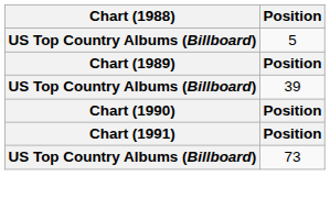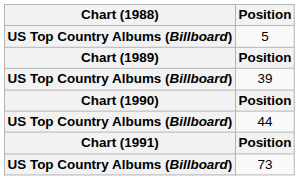 <table class="wikitable plainrowheaders" style="text-align:center">
 <tr>
 <th scope="col">Chart (1988)</th>
 <th scope="col">Position</th>
 </tr>
 <tr>
 <th scope="row">US Top Country Albums (<em>Billboard</em>)</th>
 <td>5</td>
 </tr>
 <tr>
 <th scope="col">Chart (1989)</th>
 <th scope="col">Position</th>
 </tr>
 <tr>
 <th scope="row">US Top Country Albums (<em>Billboard</em>)</th>
 <td>39</td>
 </tr>
 <tr>
 <th scope="col">Chart (1990)</th>
 <th scope="col">Position</th>
 </tr>
 <tr>
+<th scope="row">US Top Country Albums (<em>Billboard</em>)</th>
+<td>44</td>
+</tr>
+<tr>
 <th scope="col">Chart (1991)</th>
 <th scope="col">Position</th>
 </tr>
 <tr>
 <th scope="row">US Top Country Albums (<em>Billboard</em>)</th>
 <td>73</td>
 </tr>
 </table>
